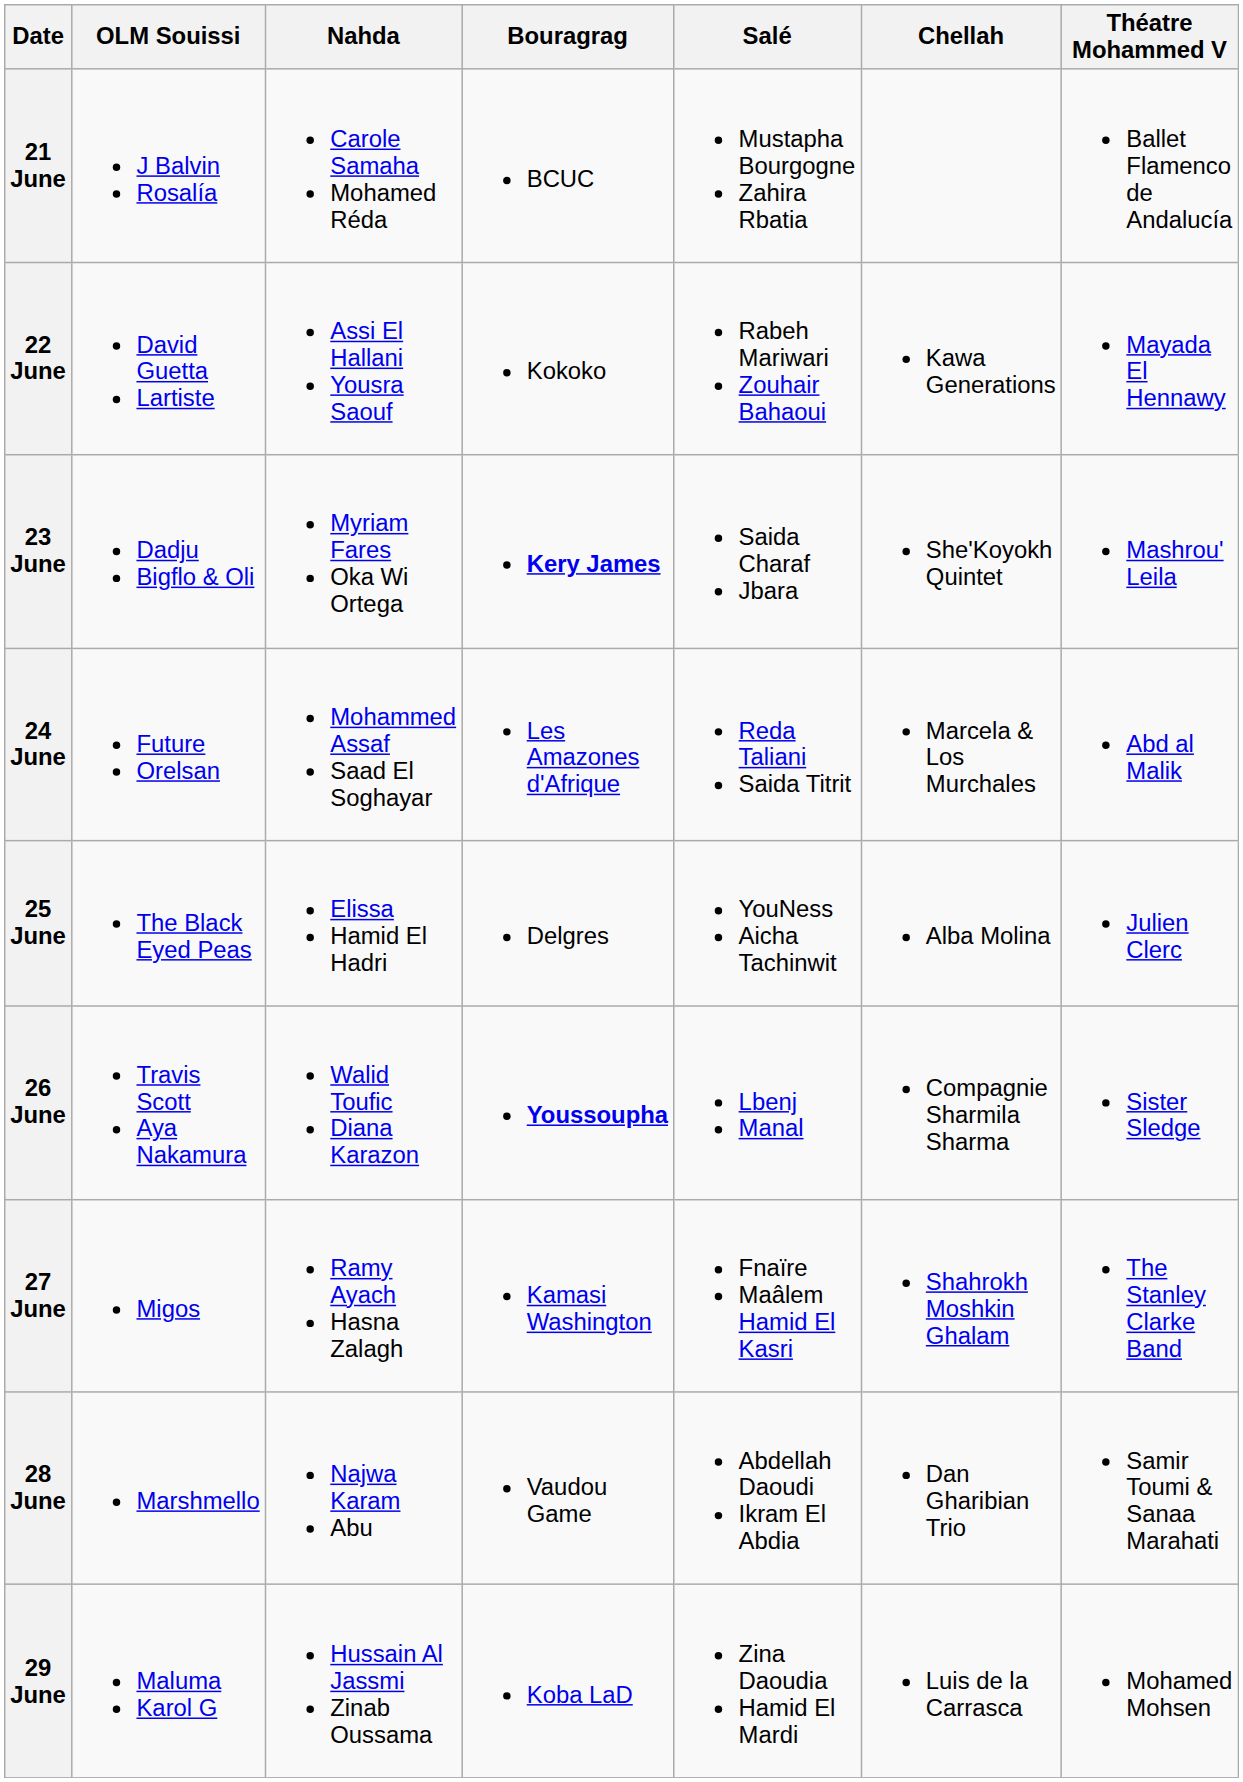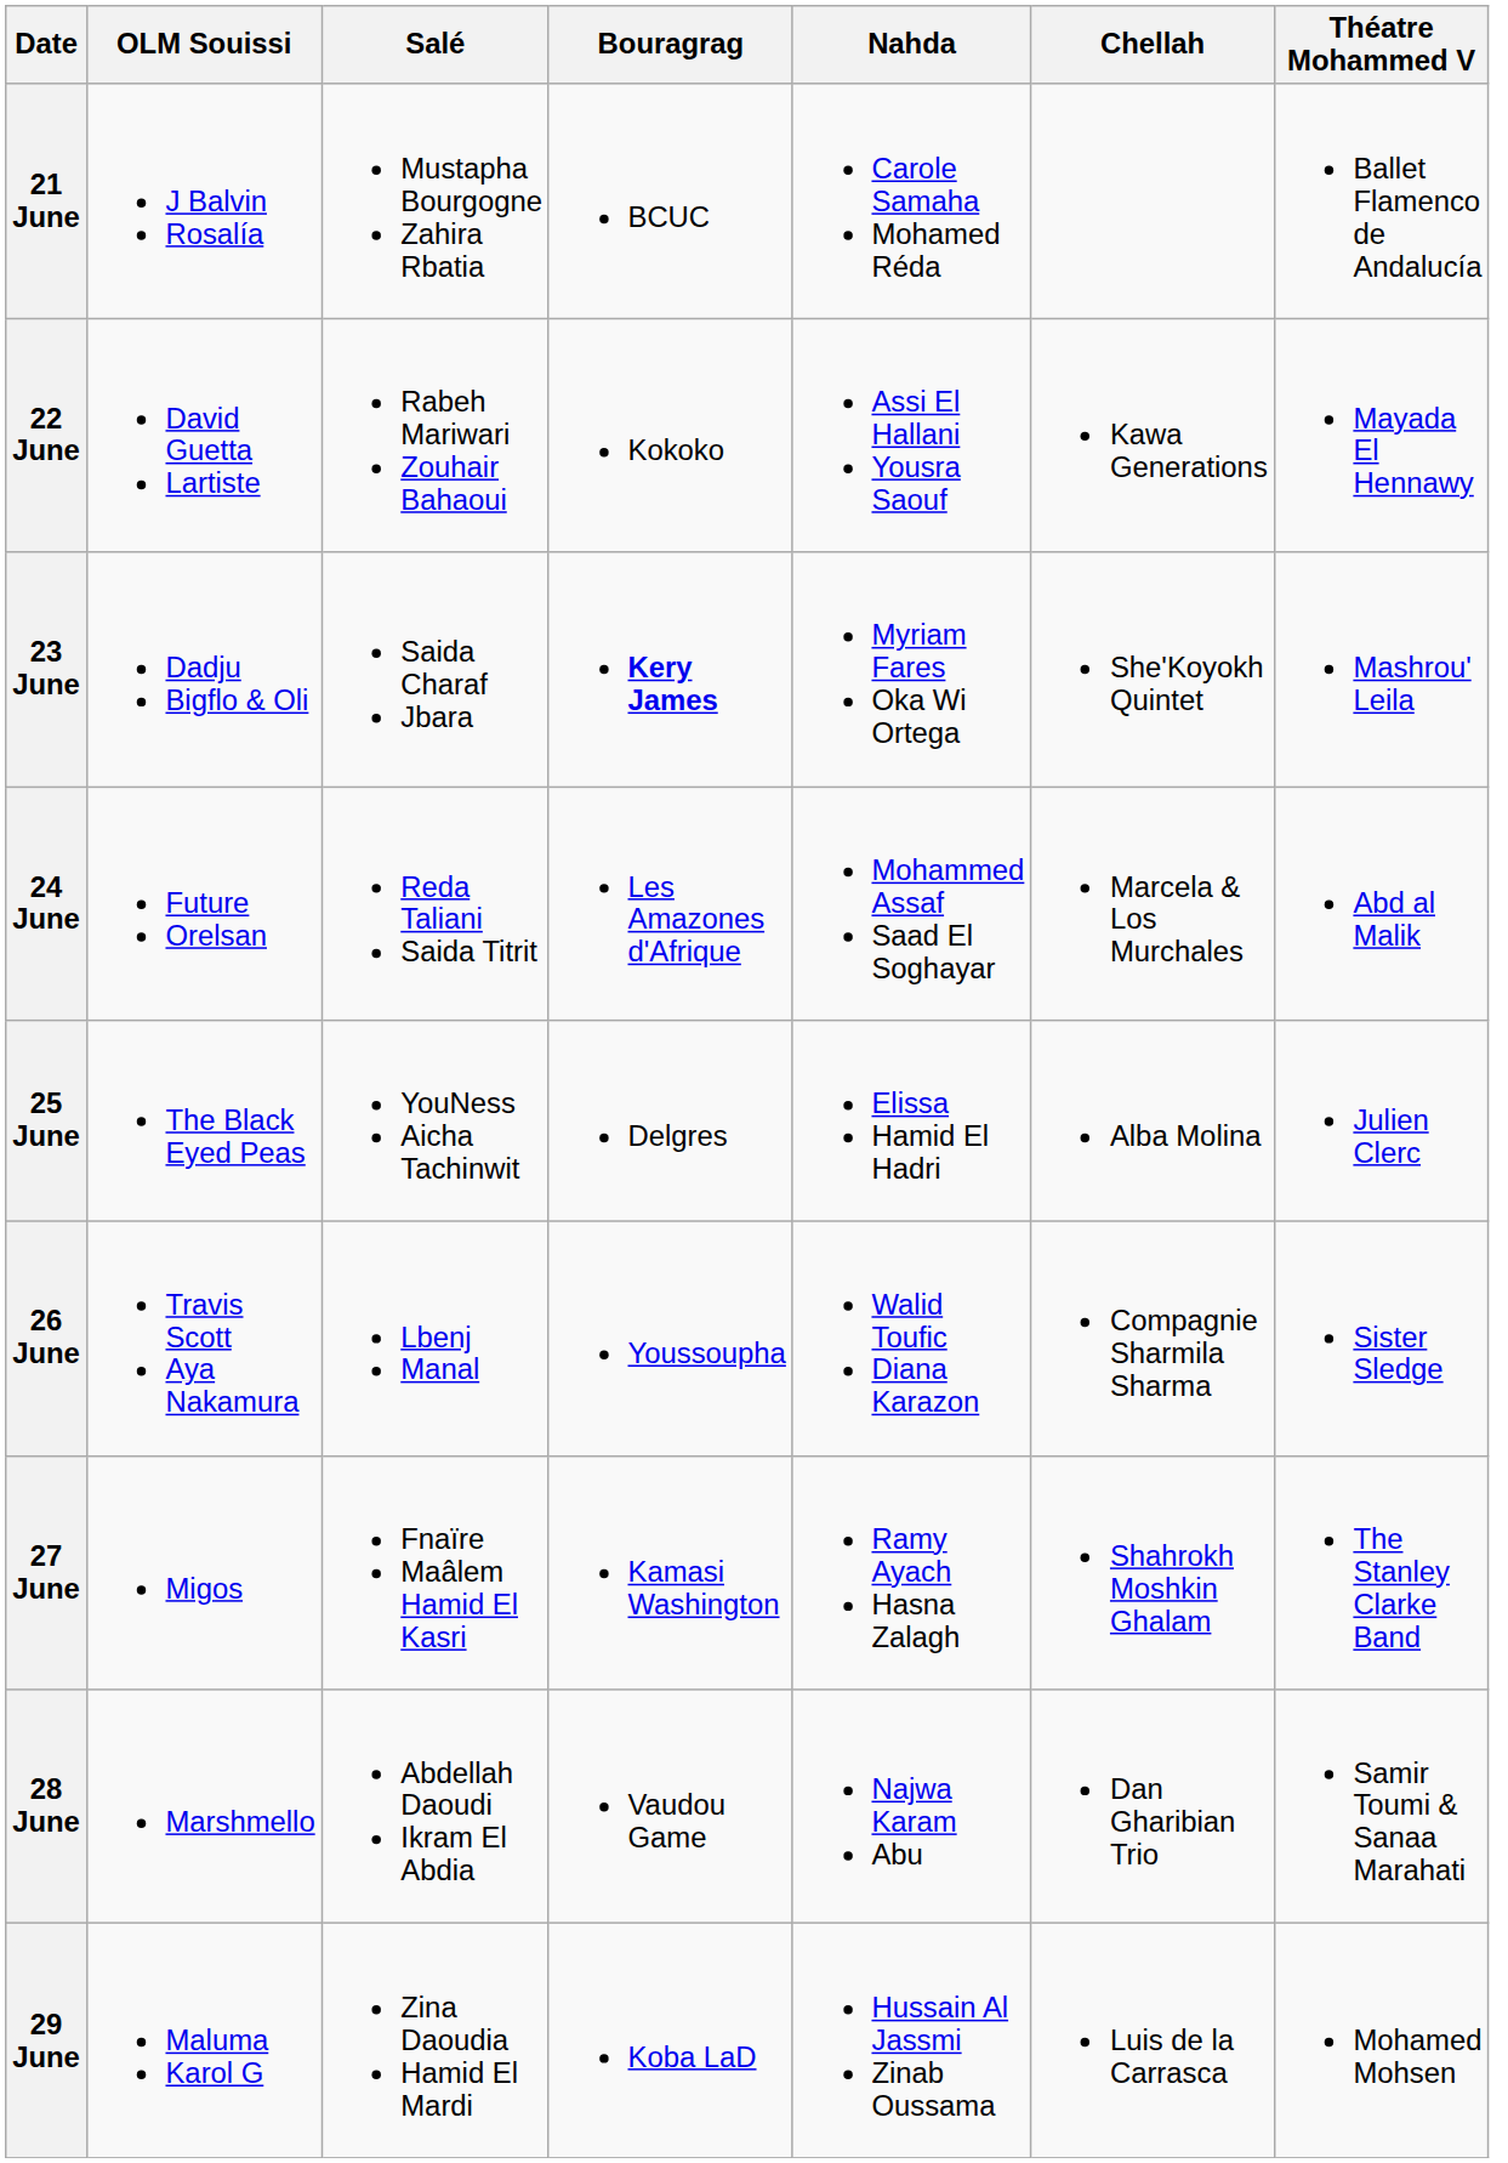 <table class="wikitable plainrowheaders">
 <tr>
 <th>Date</th>
 <th>OLM Souissi</th>
+<th>Salé</th>
+<th>Bouragrag</th>
 <th>Nahda</th>
-<th>Bouragrag</th>
-<th>Salé</th>
 <th>Chellah</th>
 <th>Théatre Mohammed V</th>
 </tr>
 <tr>
 <th>21 June</th>
 <td><br><ul><li><a href='#'>J Balvin</a></li><li><a href='#'>Rosalía</a></li></ul></td>
+<td><br><ul><li>Mustapha Bourgogne</li><li>Zahira Rbatia</li></ul></td>
+<td><br><ul><li>BCUC</li></ul></td>
 <td><br><ul><li><a href='#'>Carole Samaha</a></li><li>Mohamed Réda</li></ul></td>
-<td><br><ul><li>BCUC</li></ul></td>
-<td><br><ul><li>Mustapha Bourgogne</li><li>Zahira Rbatia</li></ul></td>
 <td></td>
 <td><br><ul><li>Ballet Flamenco de Andalucía</li></ul></td>
 </tr>
 <tr>
 <th>22 June</th>
 <td><br><ul><li><a href='#'>David Guetta</a></li><li><a href='#'>Lartiste</a></li></ul></td>
+<td><br><ul><li>Rabeh Mariwari</li><li><a href='#'>Zouhair Bahaoui</a></li></ul></td>
+<td><br><ul><li>Kokoko</li></ul></td>
 <td><br><ul><li><a href='#'>Assi El Hallani</a></li><li><a href='#'>Yousra Saouf</a></li></ul></td>
-<td><br><ul><li>Kokoko</li></ul></td>
-<td><br><ul><li>Rabeh Mariwari</li><li><a href='#'>Zouhair Bahaoui</a></li></ul></td>
 <td><br><ul><li>Kawa Generations</li></ul></td>
 <td><br><ul><li><a href='#'>Mayada El Hennawy</a></li></ul></td>
 </tr>
 <tr>
 <th>23 June</th>
 <td><br><ul><li><a href='#'>Dadju</a></li><li><a href='#'>Bigflo & Oli</a></li></ul></td>
+<td><br><ul><li>Saida Charaf</li><li>Jbara</li></ul></td>
+<td><strong><br><ul><li><a href='#'>Kery James</a></li></ul></strong></td>
 <td><br><ul><li><a href='#'>Myriam Fares</a></li><li>Oka Wi Ortega</li></ul></td>
-<td><strong><br><ul><li><a href='#'>Kery James</a></li></ul></strong></td>
-<td><br><ul><li>Saida Charaf</li><li>Jbara</li></ul></td>
 <td><br><ul><li>She'Koyokh Quintet</li></ul></td>
 <td><br><ul><li><a href='#'>Mashrou' Leila</a></li></ul></td>
 </tr>
 <tr>
 <th>24 June</th>
 <td><br><ul><li><a href='#'>Future</a></li><li><a href='#'>Orelsan</a></li></ul></td>
+<td><br><ul><li><a href='#'>Reda Taliani</a></li><li>Saida Titrit</li></ul></td>
+<td><br><ul><li><a href='#'>Les Amazones d'Afrique</a></li></ul></td>
 <td><br><ul><li><a href='#'>Mohammed Assaf</a></li><li>Saad El Soghayar</li></ul></td>
-<td><br><ul><li><a href='#'>Les Amazones d'Afrique</a></li></ul></td>
-<td><br><ul><li><a href='#'>Reda Taliani</a></li><li>Saida Titrit</li></ul></td>
 <td><br><ul><li>Marcela & Los Murchales</li></ul></td>
 <td><br><ul><li><a href='#'>Abd al Malik</a></li></ul></td>
 </tr>
 <tr>
 <th>25 June</th>
 <td><br><ul><li><a href='#'>The Black Eyed Peas</a></li></ul></td>
+<td><br><ul><li>YouNess</li><li>Aicha Tachinwit</li></ul></td>
+<td><br><ul><li>Delgres</li></ul></td>
 <td><br><ul><li><a href='#'>Elissa</a></li><li>Hamid El Hadri</li></ul></td>
-<td><br><ul><li>Delgres</li></ul></td>
-<td><br><ul><li>YouNess</li><li>Aicha Tachinwit</li></ul></td>
 <td><br><ul><li>Alba Molina</li></ul></td>
 <td><br><ul><li><a href='#'>Julien Clerc</a></li></ul></td>
 </tr>
 <tr>
 <th>26 June</th>
 <td><br><ul><li><a href='#'>Travis Scott</a></li><li><a href='#'>Aya Nakamura</a></li></ul></td>
+<td><br><ul><li><a href='#'>Lbenj</a></li><li><a href='#'>Manal</a></li></ul></td>
+<td><br><ul><li><a href='#'>Youssoupha</a></li></ul></td>
 <td><br><ul><li><a href='#'>Walid Toufic</a></li><li><a href='#'>Diana Karazon</a></li></ul></td>
-<td><strong><br><ul><li><a href='#'>Youssoupha</a></li></ul></strong></td>
-<td><br><ul><li><a href='#'>Lbenj</a></li><li><a href='#'>Manal</a></li></ul></td>
 <td><br><ul><li>Compagnie Sharmila Sharma</li></ul></td>
 <td><br><ul><li><a href='#'>Sister Sledge</a></li></ul></td>
 </tr>
 <tr>
 <th>27 June</th>
 <td><br><ul><li><a href='#'>Migos</a></li></ul></td>
+<td><br><ul><li>Fnaïre</li><li>Maâlem <a href='#'>Hamid El Kasri</a></li></ul></td>
+<td><br><ul><li><a href='#'>Kamasi Washington</a></li></ul></td>
 <td><br><ul><li><a href='#'>Ramy Ayach</a></li><li>Hasna Zalagh</li></ul></td>
-<td><br><ul><li><a href='#'>Kamasi Washington</a></li></ul></td>
-<td><br><ul><li>Fnaïre</li><li>Maâlem <a href='#'>Hamid El Kasri</a></li></ul></td>
 <td><br><ul><li><a href='#'>Shahrokh Moshkin Ghalam</a></li></ul></td>
 <td><br><ul><li><a href='#'>The Stanley Clarke Band</a></li></ul></td>
 </tr>
 <tr>
 <th>28 June</th>
 <td><br><ul><li><a href='#'>Marshmello</a></li></ul></td>
+<td><br><ul><li>Abdellah Daoudi</li><li>Ikram El Abdia</li></ul></td>
+<td><br><ul><li>Vaudou Game</li></ul></td>
 <td><br><ul><li><a href='#'>Najwa Karam</a></li><li>Abu</li></ul></td>
-<td><br><ul><li>Vaudou Game</li></ul></td>
-<td><br><ul><li>Abdellah Daoudi</li><li>Ikram El Abdia</li></ul></td>
 <td><br><ul><li>Dan Gharibian Trio</li></ul></td>
 <td><br><ul><li>Samir Toumi & Sanaa Marahati</li></ul></td>
 </tr>
 <tr>
 <th>29 June</th>
 <td><br><ul><li><a href='#'>Maluma</a></li><li><a href='#'>Karol G</a></li></ul></td>
+<td><br><ul><li>Zina Daoudia</li><li>Hamid El Mardi</li></ul></td>
+<td><br><ul><li><a href='#'>Koba LaD</a></li></ul></td>
 <td><br><ul><li><a href='#'>Hussain Al Jassmi</a></li><li>Zinab Oussama</li></ul></td>
-<td><br><ul><li><a href='#'>Koba LaD</a></li></ul></td>
-<td><br><ul><li>Zina Daoudia</li><li>Hamid El Mardi</li></ul></td>
 <td><br><ul><li>Luis de la Carrasca</li></ul></td>
 <td><br><ul><li>Mohamed Mohsen</li></ul></td>
 </tr>
 </table>
